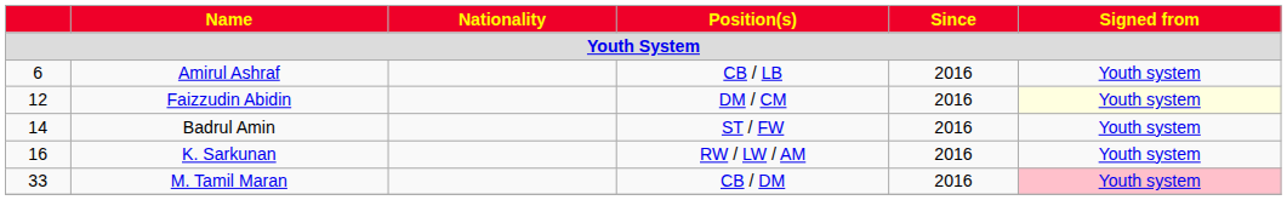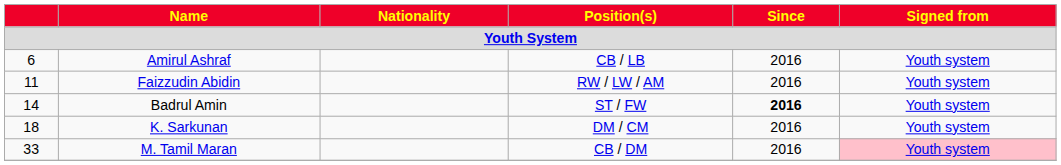 <table class="wikitable" style="text-align:center; font-size:90%; width:85%;">
 <tr>
 <th style="background:#EF0029; color:yellow; text-align:center;"></th>
 <th style="background:#EF0029; color:yellow; text-align:center;">Name</th>
 <th style="background:#EF0029; color:yellow; text-align:center;">Nationality</th>
 <th style="background:#EF0029; color:yellow; text-align:center;">Position(s)</th>
 <th style="background:#EF0029; color:yellow; text-align:center;">Since</th>
 <th style="background:#EF0029; color:yellow; text-align:center;">Signed from</th>
 </tr>
 <tr>
 <th colspan="9" style="background:#dcdcdc; text-align:center;"><a href='#'>Youth System</a></th>
 </tr>
 <tr>
 <td>6</td>
 <td><a href='#'>Amirul Ashraf</a></td>
 <td></td>
 <td><a href='#'>CB</a> / <a href='#'>LB</a></td>
 <td>2016</td>
 <td><a href='#'>Youth system</a></td>
 </tr>
 <tr>
-<td>12</td>
+<td>11</td>
 <td><a href='#'>Faizzudin Abidin</a></td>
 <td></td>
-<td><a href='#'>DM</a> / <a href='#'>CM</a></td>
+<td><a href='#'>RW</a> / <a href='#'>LW</a> / <a href='#'>AM</a></td>
 <td>2016</td>
-<td style="background: lightyellow;"><a href='#'>Youth system</a></td>
+<td><a href='#'>Youth system</a></td>
 </tr>
 <tr>
 <td>14</td>
 <td>Badrul Amin</td>
 <td></td>
 <td><a href='#'>ST</a> / <a href='#'>FW</a></td>
-<td>2016</td>
+<td><strong>2016</strong></td>
 <td><a href='#'>Youth system</a></td>
 </tr>
 <tr>
-<td>16</td>
+<td>18</td>
 <td><a href='#'>K. Sarkunan</a></td>
 <td></td>
-<td><a href='#'>RW</a> / <a href='#'>LW</a> / <a href='#'>AM</a></td>
+<td><a href='#'>DM</a> / <a href='#'>CM</a></td>
 <td>2016</td>
 <td><a href='#'>Youth system</a></td>
 </tr>
 <tr>
 <td>33</td>
 <td><a href='#'>M. Tamil Maran</a></td>
 <td></td>
 <td><a href='#'>CB</a> / <a href='#'>DM</a></td>
 <td>2016</td>
 <td style="background: pink;"><a href='#'>Youth system</a></td>
 </tr>
 <tr>
 </tr>
 </table>
